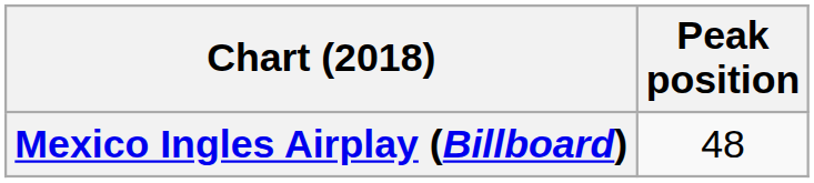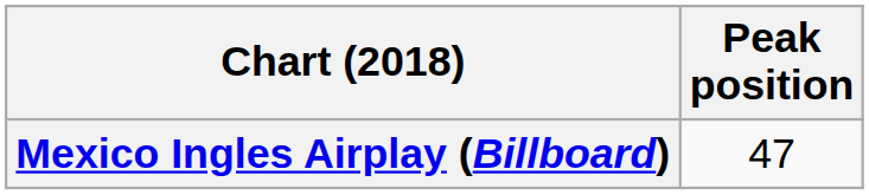 <table class="wikitable sortable plainrowheaders" style="text-align:center">
 <tr>
 <th scope="col">Chart (2018)</th>
 <th scope="col">Peak<br>position</th>
 </tr>
 <tr>
 <th scope="row"><a href='#'>Mexico Ingles Airplay</a> (<em><a href='#'>Billboard</a></em>)</th>
-<td>48</td>
+<td>47</td>
 </tr>
 </table>
